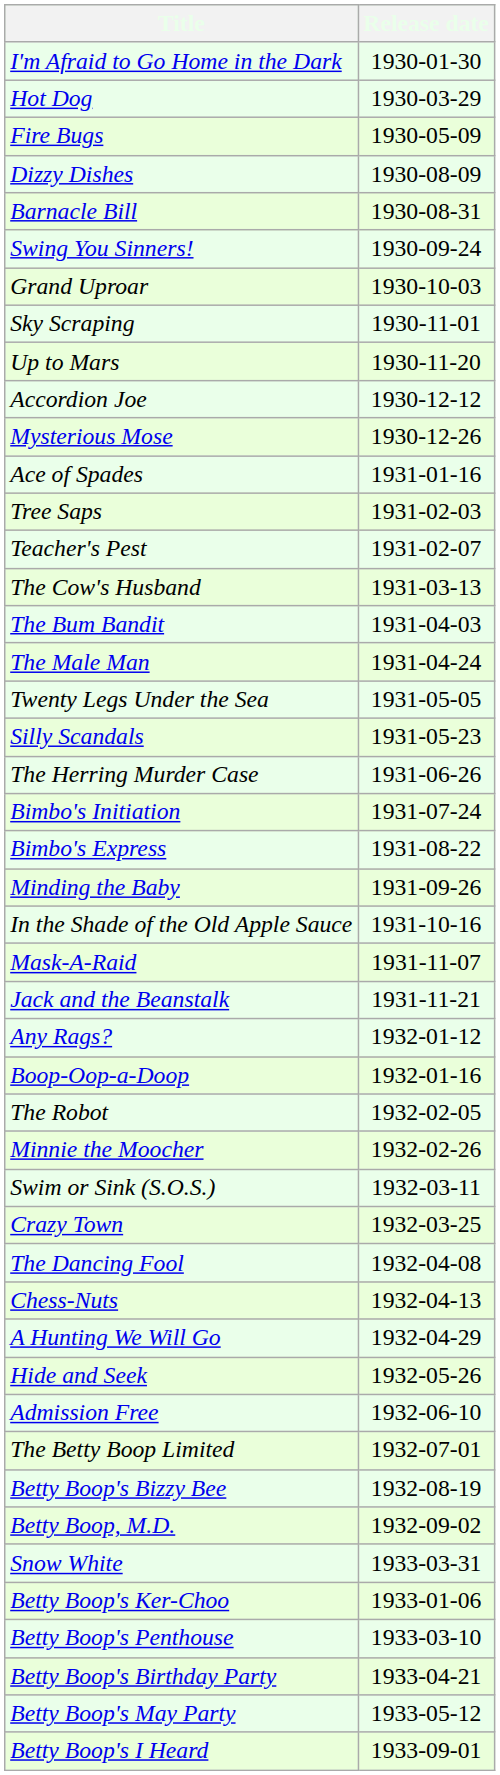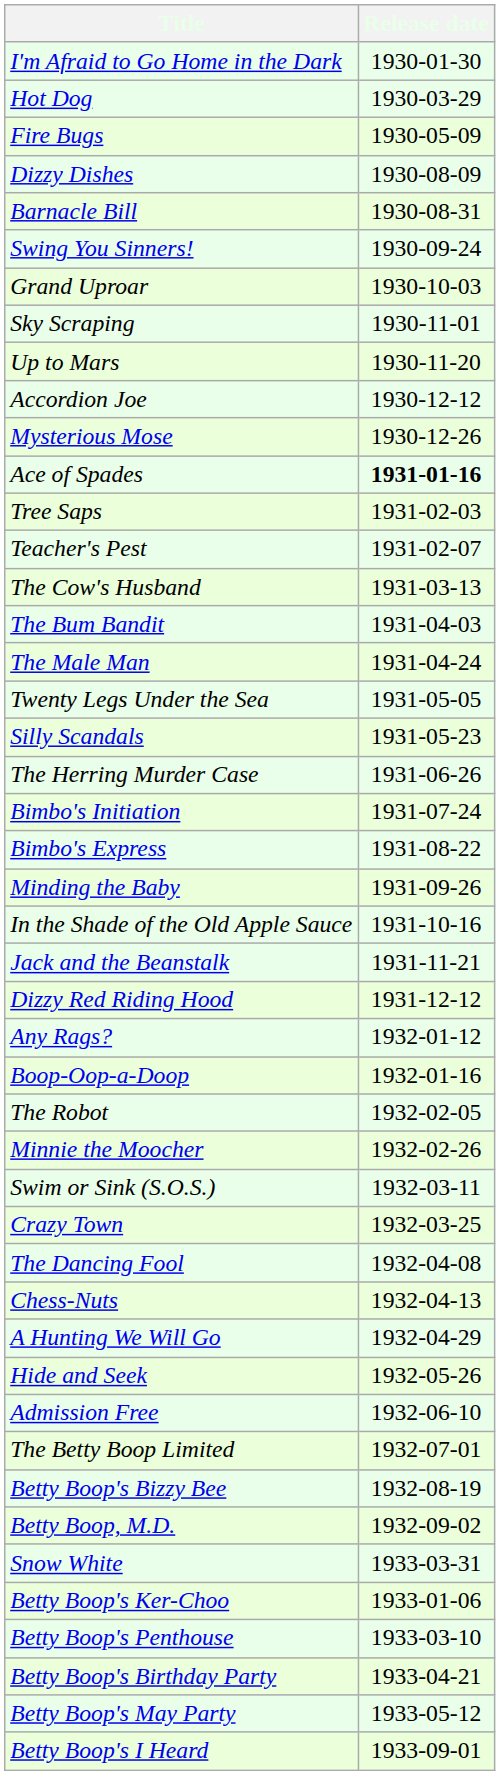 <table class=wikitable style="background:#EAFFEA">
 <tr style="color:#EAFFEA">
 <th>Title</th>
 <th>Release date</th>
 </tr>
 <tr>
 <td><em><a href='#'>I'm Afraid to Go Home in the Dark</a></em></td>
 <td align="center">1930-01-30</td>
 </tr>
 <tr>
 <td><em><a href='#'>Hot Dog</a></em></td>
 <td align=center>1930-03-29</td>
 </tr>
 <tr bgcolor="EAFFDA">
 <td><em><a href='#'>Fire Bugs</a></em></td>
 <td align=center>1930-05-09</td>
 </tr>
 <tr>
 <td><em><a href='#'>Dizzy Dishes</a></em></td>
 <td align=center>1930-08-09</td>
 </tr>
 <tr bgcolor="EAFFDA">
 <td><em><a href='#'>Barnacle Bill</a></em></td>
 <td align=center>1930-08-31</td>
 </tr>
 <tr>
 <td><em><a href='#'>Swing You Sinners!</a></em></td>
 <td align=center>1930-09-24</td>
 </tr>
 <tr bgcolor="EAFFDA">
 <td><em>Grand Uproar</em></td>
 <td align=center>1930-10-03</td>
 </tr>
 <tr>
 <td><em>Sky Scraping</em></td>
 <td align=center>1930-11-01</td>
 </tr>
 <tr bgcolor="EAFFDA">
 <td><em>Up to Mars</em></td>
 <td align=center>1930-11-20</td>
 </tr>
 <tr>
 <td><em>Accordion Joe</em></td>
 <td align=center>1930-12-12</td>
 </tr>
 <tr bgcolor="EAFFDA">
 <td><em><a href='#'>Mysterious Mose</a></em></td>
 <td align=center>1930-12-26</td>
 </tr>
 <tr>
 <td><em>Ace of Spades</em></td>
-<td align=center>1931-01-16</td>
+<td align=center><strong>1931-01-16</strong></td>
 </tr>
 <tr bgcolor="EAFFDA">
 <td><em>Tree Saps</em></td>
 <td align=center>1931-02-03</td>
 </tr>
 <tr>
 <td><em>Teacher's Pest</em></td>
 <td align=center>1931-02-07</td>
 </tr>
 <tr bgcolor="EAFFDA">
 <td><em>The Cow's Husband</em></td>
 <td align=center>1931-03-13</td>
 </tr>
 <tr>
 <td><em><a href='#'>The Bum Bandit</a></em></td>
 <td align=center>1931-04-03</td>
 </tr>
 <tr bgcolor="EAFFDA">
 <td><em><a href='#'>The Male Man</a></em></td>
 <td align=center>1931-04-24</td>
 </tr>
 <tr>
 <td><em>Twenty Legs Under the Sea</em></td>
 <td align=center>1931-05-05</td>
 </tr>
 <tr bgcolor="EAFFDA">
 <td><em><a href='#'>Silly Scandals</a></em></td>
 <td align=center>1931-05-23</td>
 </tr>
 <tr>
 <td><em>The Herring Murder Case</em></td>
 <td align=center>1931-06-26</td>
 </tr>
 <tr bgcolor="EAFFDA">
 <td><em><a href='#'>Bimbo's Initiation</a></em></td>
 <td align=center>1931-07-24</td>
 </tr>
 <tr>
 <td><em><a href='#'>Bimbo's Express</a></em></td>
 <td align=center>1931-08-22</td>
 </tr>
 <tr bgcolor="EAFFDA">
 <td><em><a href='#'>Minding the Baby</a></em></td>
 <td align=center>1931-09-26</td>
 </tr>
 <tr>
 <td><em>In the Shade of the Old Apple Sauce</em></td>
 <td align=center>1931-10-16</td>
 </tr>
-<tr bgcolor="EAFFDA">
-<td><em><a href='#'>Mask-A-Raid</a></em></td>
-<td align=center>1931-11-07</td>
-</tr>
 <tr>
 <td><em><a href='#'>Jack and the Beanstalk</a></em></td>
 <td align=center>1931-11-21</td>
+</tr>
+<tr bgcolor="EAFFDA">
+<td><em><a href='#'>Dizzy Red Riding Hood</a></em></td>
+<td align=center>1931-12-12</td>
 </tr>
 <tr>
 <td><em><a href='#'>Any Rags?</a></em></td>
 <td align=center>1932-01-12</td>
 </tr>
 <tr bgcolor="EAFFDA">
 <td><em><a href='#'>Boop-Oop-a-Doop</a></em></td>
 <td align=center>1932-01-16</td>
 </tr>
 <tr>
 <td><em>The Robot</em></td>
 <td align=center>1932-02-05</td>
 </tr>
 <tr bgcolor="EAFFDA">
 <td><em><a href='#'>Minnie the Moocher</a></em></td>
 <td align=center>1932-02-26</td>
 </tr>
 <tr>
 <td><em>Swim or Sink (S.O.S.)</em></td>
 <td align=center>1932-03-11</td>
 </tr>
 <tr bgcolor="EAFFDA">
 <td><em><a href='#'>Crazy Town</a></em></td>
 <td align=center>1932-03-25</td>
 </tr>
 <tr>
 <td><em><a href='#'>The Dancing Fool</a></em></td>
 <td align=center>1932-04-08</td>
 </tr>
 <tr bgcolor="EAFFDA">
 <td><em><a href='#'>Chess-Nuts</a></em></td>
 <td align=center>1932-04-13</td>
 </tr>
 <tr>
 <td><em><a href='#'>A Hunting We Will Go</a></em></td>
 <td align=center>1932-04-29</td>
 </tr>
 <tr bgcolor="EAFFDA">
 <td><em><a href='#'>Hide and Seek</a></em></td>
 <td align=center>1932-05-26</td>
 </tr>
 <tr>
 <td><em><a href='#'>Admission Free</a></em></td>
 <td align=center>1932-06-10</td>
 </tr>
 <tr bgcolor="EAFFDA">
 <td><em>The Betty Boop Limited</em></td>
 <td align=center>1932-07-01</td>
 </tr>
 <tr>
 <td><em><a href='#'>Betty Boop's Bizzy Bee</a></em></td>
 <td align=center>1932-08-19</td>
 </tr>
 <tr bgcolor="EAFFDA">
 <td><em><a href='#'>Betty Boop, M.D.</a></em></td>
 <td align=center>1932-09-02</td>
 </tr>
 <tr>
 <td><em><a href='#'>Snow White</a></em></td>
 <td align=center>1933-03-31</td>
 </tr>
 <tr bgcolor="EAFFDA">
 <td><em><a href='#'>Betty Boop's Ker-Choo</a></em></td>
 <td align=center>1933-01-06</td>
 </tr>
 <tr>
 <td><em><a href='#'>Betty Boop's Penthouse</a></em></td>
 <td align=center>1933-03-10</td>
 </tr>
 <tr bgcolor="EAFFDA">
 <td><em><a href='#'>Betty Boop's Birthday Party</a></em></td>
 <td align=center>1933-04-21</td>
 </tr>
 <tr>
 <td><em><a href='#'>Betty Boop's May Party</a></em></td>
 <td align=center>1933-05-12</td>
 </tr>
 <tr bgcolor="EAFFDA">
 <td><a href='#'><em>Betty Boop's I Heard</em></a></td>
 <td align=center>1933-09-01</td>
 </tr>
 </table>
